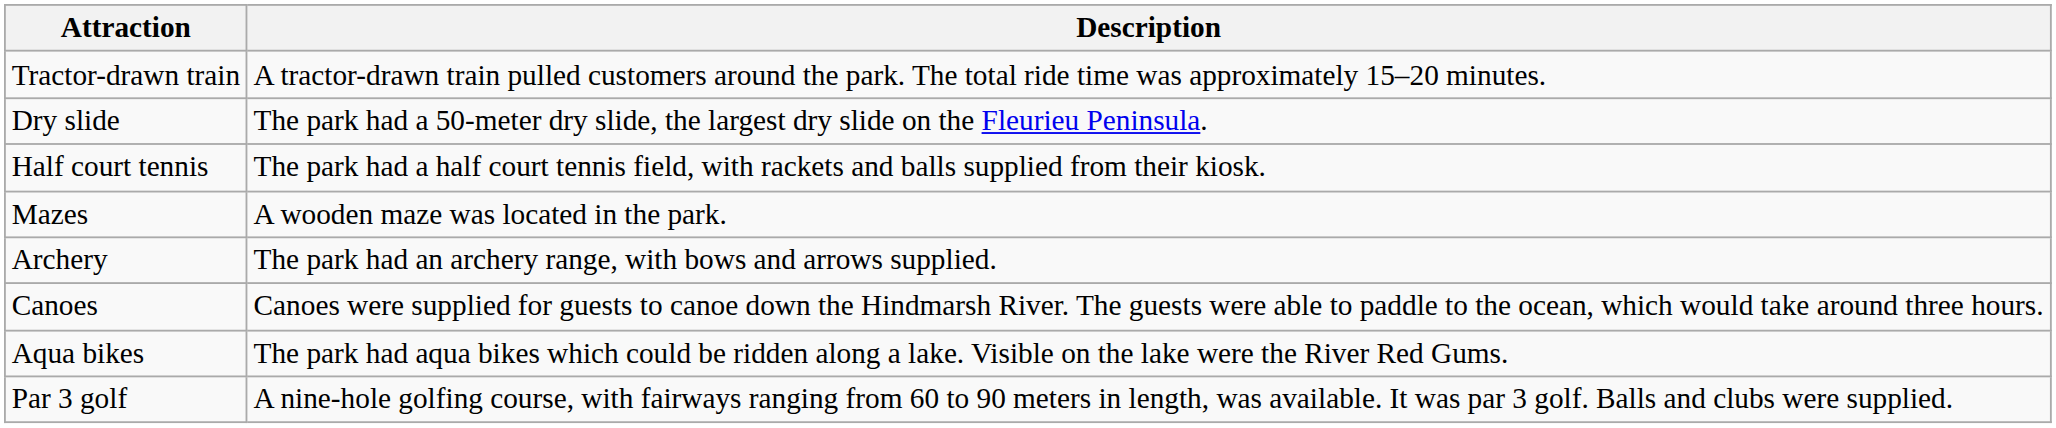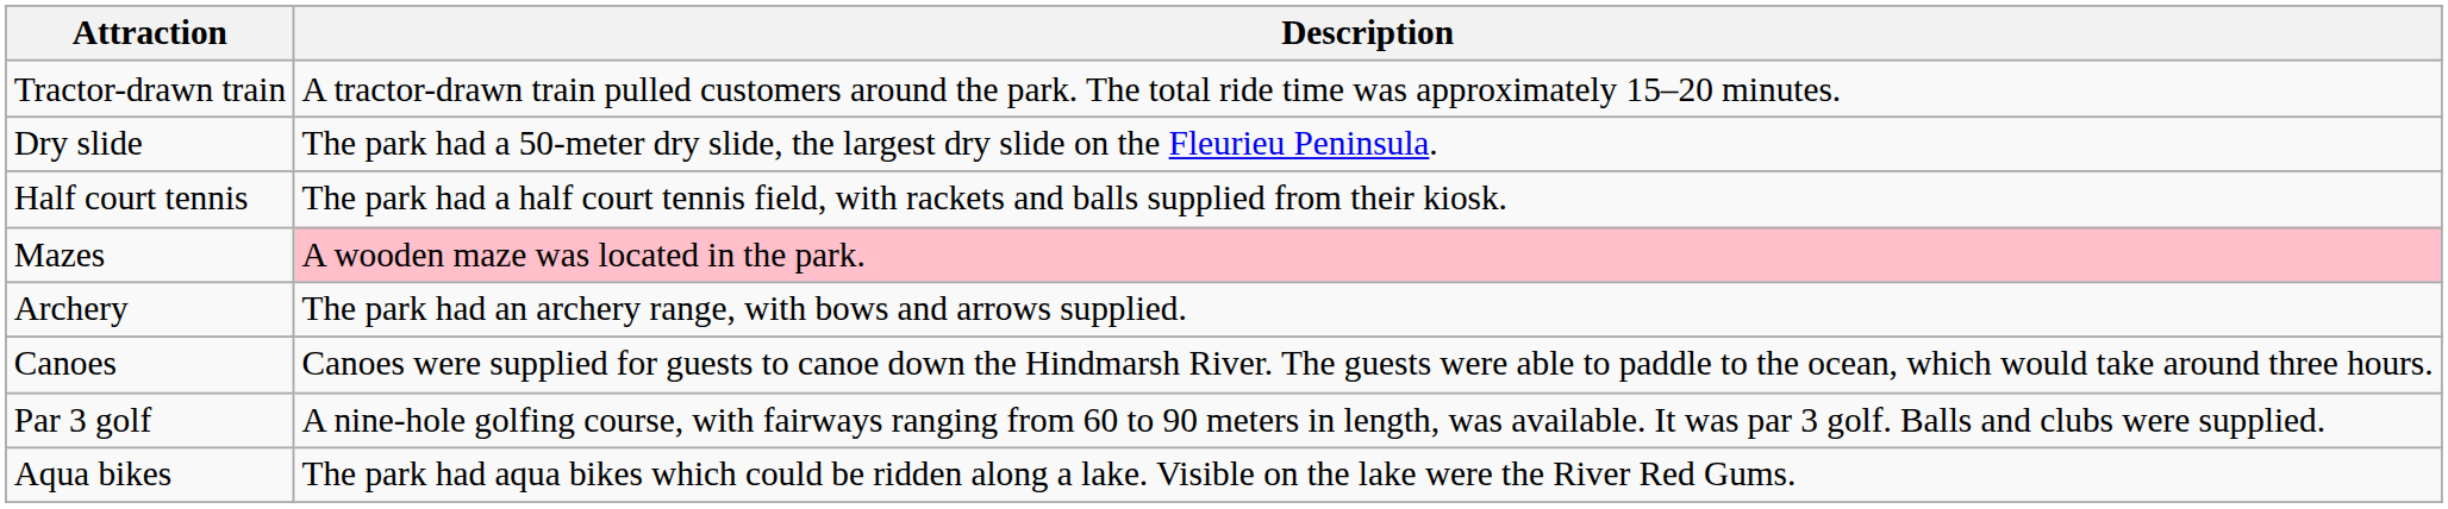 <table class="wikitable">
 <tr>
 <th>Attraction</th>
 <th>Description</th>
 </tr>
 <tr>
 <td>Tractor-drawn train</td>
 <td>A tractor-drawn train pulled customers around the park. The total ride time was approximately 15–20 minutes.</td>
 </tr>
 <tr>
 <td>Dry slide</td>
 <td>The park had a 50-meter dry slide, the largest dry slide on the <a href='#'>Fleurieu Peninsula</a>.</td>
 </tr>
 <tr>
 <td>Half court tennis</td>
 <td>The park had a half court tennis field, with rackets and balls supplied from their kiosk.</td>
 </tr>
 <tr>
 <td>Mazes</td>
-<td>A wooden maze was located in the park.</td>
+<td style="background: pink;">A wooden maze was located in the park.</td>
 </tr>
 <tr>
 <td>Archery</td>
 <td>The park had an archery range, with bows and arrows supplied.</td>
 </tr>
 <tr>
 <td>Canoes</td>
 <td>Canoes were supplied for guests to canoe down the Hindmarsh River. The guests were able to paddle to the ocean, which would take around three hours.</td>
 </tr>
 <tr>
+<td>Par 3 golf</td>
+<td>A nine-hole golfing course, with fairways ranging from 60 to 90 meters in length, was available. It was par 3 golf. Balls and clubs were supplied.</td>
+</tr>
+<tr>
 <td>Aqua bikes</td>
 <td>The park had aqua bikes which could be ridden along a lake. Visible on the lake were the River Red Gums.</td>
 </tr>
-<tr>
-<td>Par 3 golf</td>
-<td>A nine-hole golfing course, with fairways ranging from 60 to 90 meters in length, was available. It was par 3 golf. Balls and clubs were supplied.</td>
-</tr>
 </table>
